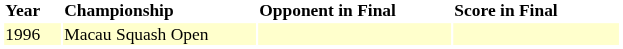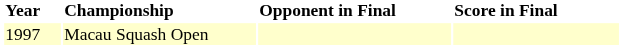 <table>
 <tr>
 <td width="50"><strong>Year</strong></td>
 <td width="175"><strong>Championship</strong></td>
 <td width="175"><strong>Opponent in Final</strong></td>
 <td width="150"><strong>Score in Final</strong></td>
 </tr>
 <tr bgcolor="#FFFFCC">
-<td>1996</td>
+<td>1997</td>
 <td>Macau Squash Open</td>
 <td></td>
 <td></td>
 </tr>
 </table>
